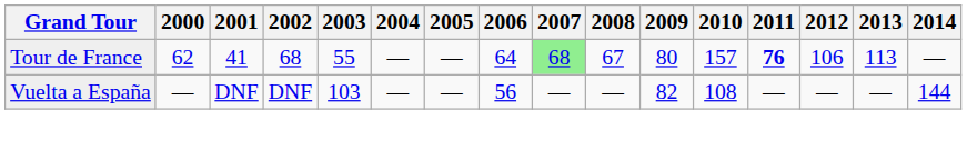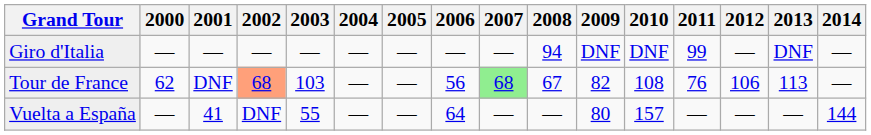 <table class="wikitable">
 <tr>
 <th scope="col"><a href='#'>Grand Tour</a></th>
 <th scope="col">2000</th>
 <th scope="col">2001</th>
 <th scope="col">2002</th>
 <th scope="col">2003</th>
 <th scope="col">2004</th>
 <th scope="col">2005</th>
 <th scope="col">2006</th>
 <th scope="col">2007</th>
 <th scope="col">2008</th>
 <th scope="col">2009</th>
 <th scope="col">2010</th>
 <th scope="col">2011</th>
 <th scope="col">2012</th>
 <th scope="col">2013</th>
 <th scope="col">2014</th>
 </tr>
 <tr style="text-align:center;">
+<td style="text-align:left; background:#efefef;"> <a href='#'>Giro d'Italia</a></td>
+<td>—</td>
+<td>—</td>
+<td>—</td>
+<td>—</td>
+<td>—</td>
+<td>—</td>
+<td>—</td>
+<td>—</td>
+<td><a href='#'>94</a></td>
+<td><a href='#'>DNF</a></td>
+<td><a href='#'>DNF</a></td>
+<td><a href='#'>99</a></td>
+<td>—</td>
+<td><a href='#'>DNF</a></td>
+<td>—</td>
+</tr>
+<tr style="text-align:center;">
 <td style="text-align:left; background:#efefef;"> <a href='#'>Tour de France</a></td>
 <td><a href='#'>62</a></td>
-<td><a href='#'>41</a></td>
-<td><a href='#'>68</a></td>
-<td><a href='#'>55</a></td>
+<td><a href='#'>DNF</a></td>
+<td style="background: lightsalmon;"><a href='#'>68</a></td>
+<td><a href='#'>103</a></td>
 <td>—</td>
 <td>—</td>
-<td><a href='#'>64</a></td>
+<td><a href='#'>56</a></td>
 <td style="background: lightgreen;"><a href='#'>68</a></td>
 <td><a href='#'>67</a></td>
-<td><a href='#'>80</a></td>
-<td><a href='#'>157</a></td>
-<td><strong><a href='#'>76</a></strong></td>
+<td><a href='#'>82</a></td>
+<td><a href='#'>108</a></td>
+<td><a href='#'>76</a></td>
 <td><a href='#'>106</a></td>
 <td><a href='#'>113</a></td>
 <td>—</td>
 </tr>
 <tr style="text-align:center;">
 <td style="text-align:left; background:#efefef;"> <a href='#'>Vuelta a España</a></td>
 <td>—</td>
+<td><a href='#'>41</a></td>
 <td><a href='#'>DNF</a></td>
-<td><a href='#'>DNF</a></td>
-<td><a href='#'>103</a></td>
+<td><a href='#'>55</a></td>
 <td>—</td>
 <td>—</td>
-<td><a href='#'>56</a></td>
+<td><a href='#'>64</a></td>
 <td>—</td>
 <td>—</td>
-<td><a href='#'>82</a></td>
-<td><a href='#'>108</a></td>
+<td><a href='#'>80</a></td>
+<td><a href='#'>157</a></td>
 <td>—</td>
 <td>—</td>
 <td>—</td>
 <td><a href='#'>144</a></td>
 </tr>
 </table>
